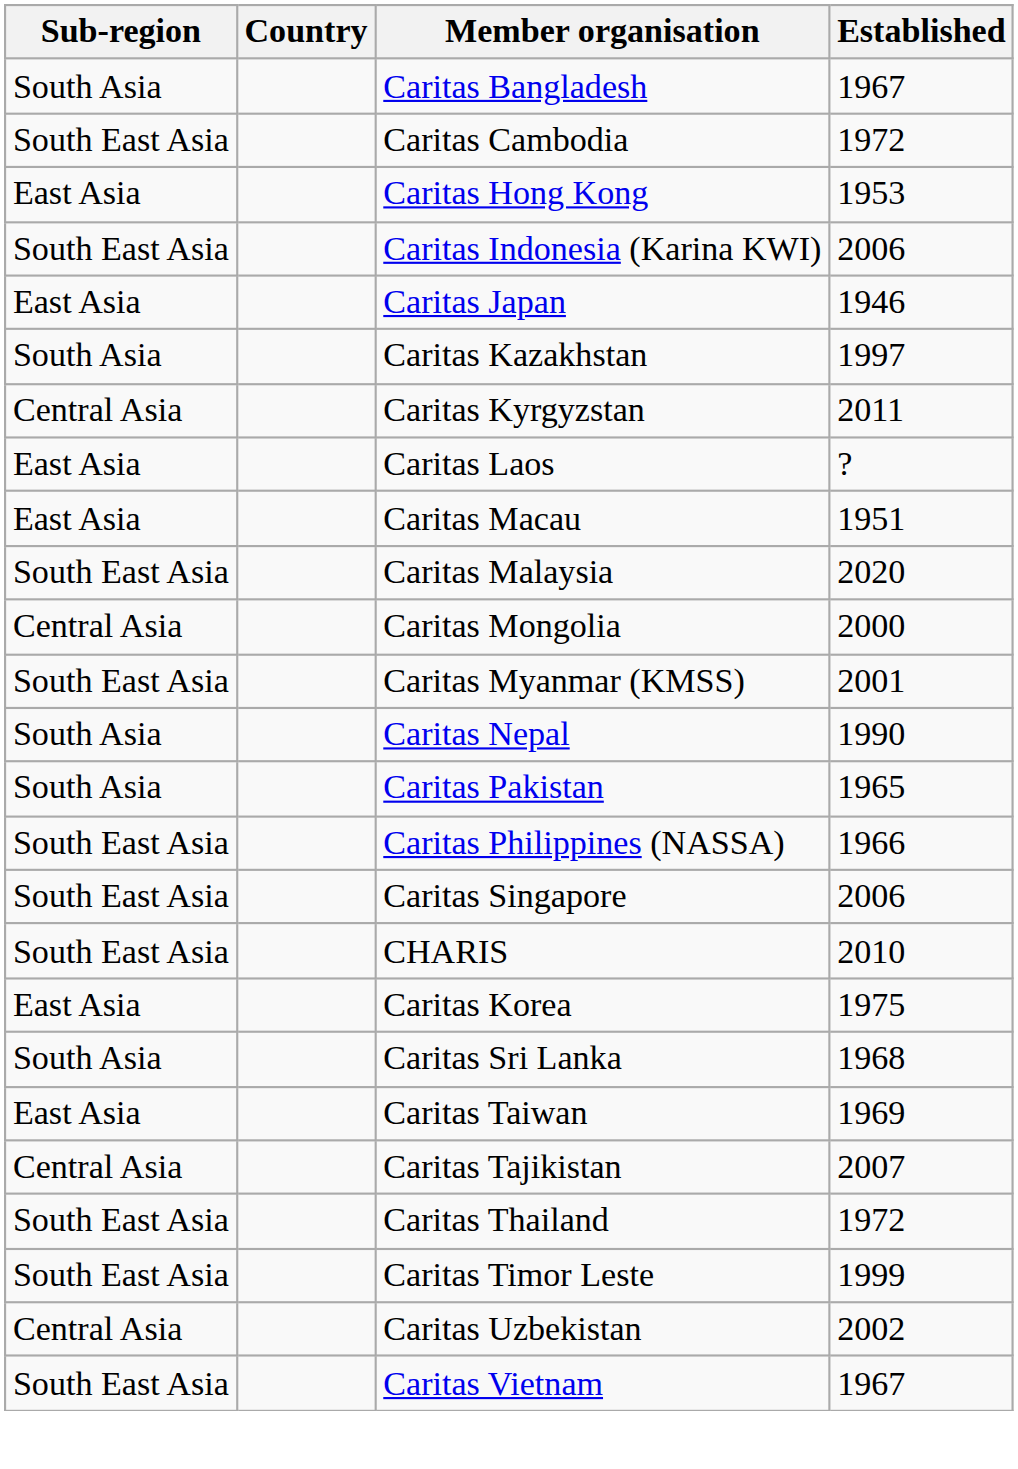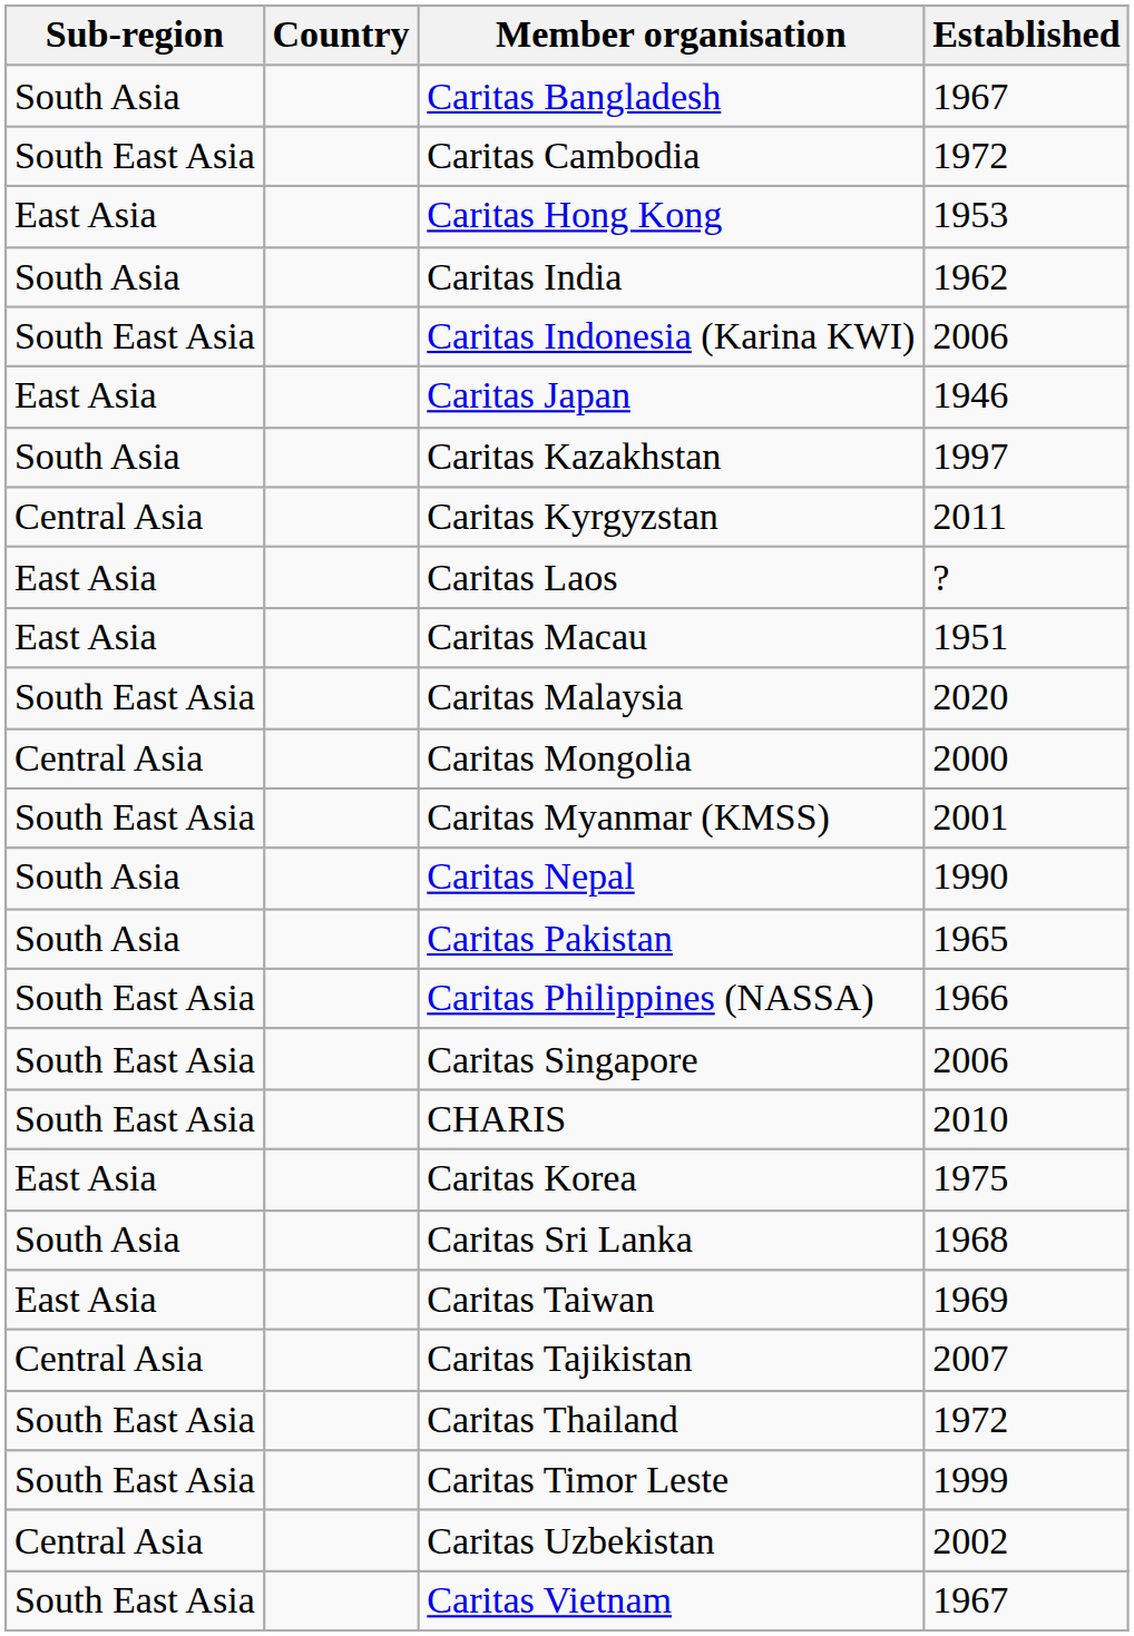 <table class="wikitable sortable" style="font-size: 100%">
 <tr>
 <th>Sub-region</th>
 <th>Country</th>
 <th>Member organisation<br></th>
 <th>Established</th>
 </tr>
 <tr>
 <td>South Asia</td>
 <td></td>
 <td><a href='#'>Caritas Bangladesh</a></td>
 <td>1967</td>
 </tr>
 <tr>
 <td>South East Asia</td>
 <td></td>
 <td>Caritas Cambodia</td>
 <td>1972</td>
 </tr>
 <tr>
 <td>East Asia</td>
 <td></td>
 <td><a href='#'>Caritas Hong Kong</a></td>
 <td>1953</td>
+</tr>
+<tr>
+<td>South Asia</td>
+<td></td>
+<td>Caritas India</td>
+<td>1962</td>
 </tr>
 <tr>
 <td>South East Asia</td>
 <td></td>
 <td><a href='#'>Caritas Indonesia</a> (Karina KWI)</td>
 <td>2006</td>
 </tr>
 <tr>
 <td>East Asia</td>
 <td></td>
 <td><a href='#'>Caritas Japan</a></td>
 <td>1946</td>
 </tr>
 <tr>
 <td>South Asia</td>
 <td></td>
 <td>Caritas Kazakhstan</td>
 <td>1997</td>
 </tr>
 <tr>
 <td>Central Asia</td>
 <td></td>
 <td>Caritas Kyrgyzstan</td>
 <td>2011</td>
 </tr>
 <tr>
 <td>East Asia</td>
 <td></td>
 <td>Caritas Laos</td>
 <td>?</td>
 </tr>
 <tr>
 <td>East Asia</td>
 <td></td>
 <td>Caritas Macau</td>
 <td>1951</td>
 </tr>
 <tr>
 <td>South East Asia</td>
 <td></td>
 <td>Caritas Malaysia</td>
 <td>2020</td>
 </tr>
 <tr>
 <td>Central Asia</td>
 <td></td>
 <td>Caritas Mongolia</td>
 <td>2000</td>
 </tr>
 <tr>
 <td>South East Asia</td>
 <td></td>
 <td>Caritas Myanmar (KMSS)</td>
 <td>2001</td>
 </tr>
 <tr>
 <td>South Asia</td>
 <td></td>
 <td><a href='#'>Caritas Nepal</a></td>
 <td>1990</td>
 </tr>
 <tr>
 <td>South Asia</td>
 <td></td>
 <td><a href='#'>Caritas Pakistan</a></td>
 <td>1965</td>
 </tr>
 <tr>
 <td>South East Asia</td>
 <td></td>
 <td><a href='#'>Caritas Philippines</a> (NASSA)</td>
 <td>1966</td>
 </tr>
 <tr>
 <td>South East Asia</td>
 <td></td>
 <td>Caritas Singapore</td>
 <td>2006</td>
 </tr>
 <tr>
 <td>South East Asia</td>
 <td></td>
 <td>CHARIS</td>
 <td>2010</td>
 </tr>
 <tr>
 <td>East Asia</td>
 <td></td>
 <td>Caritas Korea</td>
 <td>1975</td>
 </tr>
 <tr>
 <td>South Asia</td>
 <td></td>
 <td>Caritas Sri Lanka</td>
 <td>1968</td>
 </tr>
 <tr>
 <td>East Asia</td>
 <td></td>
 <td>Caritas Taiwan</td>
 <td>1969</td>
 </tr>
 <tr>
 <td>Central Asia</td>
 <td></td>
 <td>Caritas Tajikistan</td>
 <td>2007</td>
 </tr>
 <tr>
 <td>South East Asia</td>
 <td></td>
 <td>Caritas Thailand</td>
 <td>1972</td>
 </tr>
 <tr>
 <td>South East Asia</td>
 <td></td>
 <td>Caritas Timor Leste</td>
 <td>1999</td>
 </tr>
 <tr>
 <td>Central Asia</td>
 <td></td>
 <td>Caritas Uzbekistan</td>
 <td>2002</td>
 </tr>
 <tr>
 <td>South East Asia</td>
 <td></td>
 <td><a href='#'>Caritas Vietnam</a></td>
 <td>1967</td>
 </tr>
 </table>
